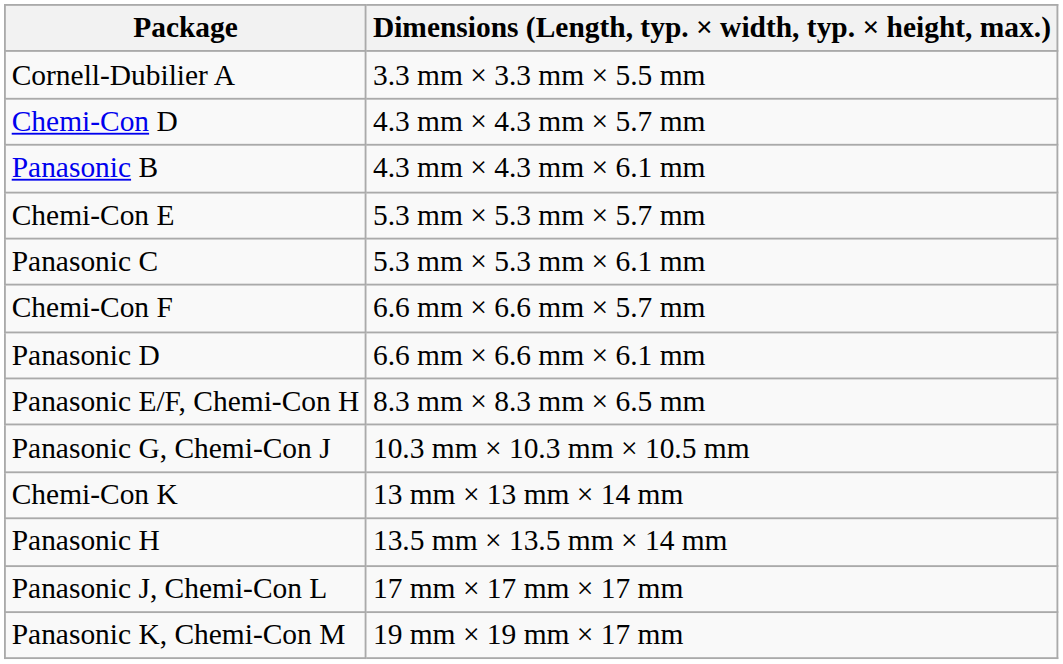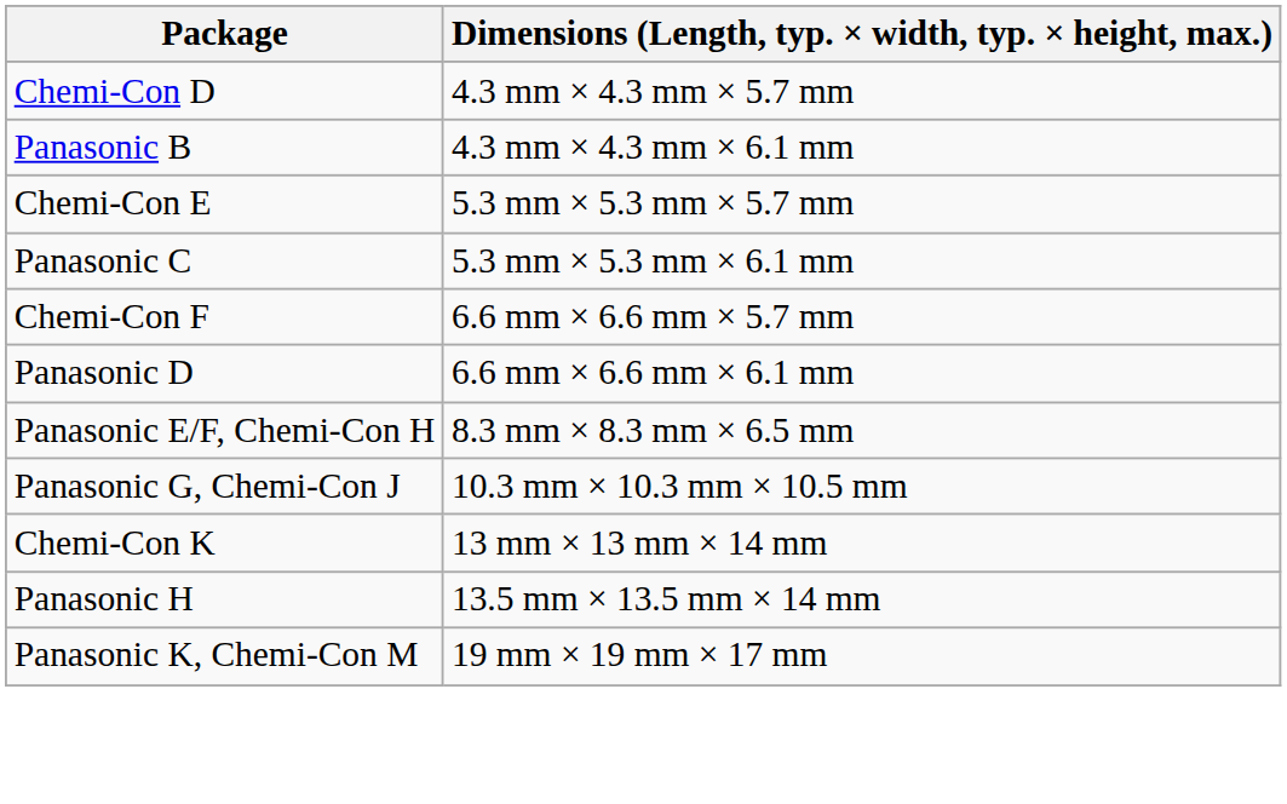 <table class="wikitable">
 <tr>
 <th>Package</th>
 <th>Dimensions (Length, typ. × width, typ. × height, max.)</th>
-</tr>
-<tr>
-<td>Cornell-Dubilier A</td>
-<td>3.3 mm × 3.3 mm × 5.5 mm</td>
 </tr>
 <tr>
 <td><a href='#'>Chemi-Con</a> D</td>
 <td>4.3 mm × 4.3 mm × 5.7 mm</td>
 </tr>
 <tr>
 <td><a href='#'>Panasonic</a> B</td>
 <td>4.3 mm × 4.3 mm × 6.1 mm</td>
 </tr>
 <tr>
 <td>Chemi-Con E</td>
 <td>5.3 mm × 5.3 mm × 5.7 mm</td>
 </tr>
 <tr>
 <td>Panasonic C</td>
 <td>5.3 mm × 5.3 mm × 6.1 mm</td>
 </tr>
 <tr>
 <td>Chemi-Con F</td>
 <td>6.6 mm × 6.6 mm × 5.7 mm</td>
 </tr>
 <tr>
 <td>Panasonic D</td>
 <td>6.6 mm × 6.6 mm × 6.1 mm</td>
 </tr>
 <tr>
 <td>Panasonic E/F, Chemi-Con H</td>
 <td>8.3 mm × 8.3 mm × 6.5 mm</td>
 </tr>
 <tr>
 <td>Panasonic G, Chemi-Con J</td>
 <td>10.3 mm × 10.3 mm × 10.5 mm</td>
 </tr>
 <tr>
 <td>Chemi-Con K</td>
 <td>13 mm × 13 mm × 14 mm</td>
 </tr>
 <tr>
 <td>Panasonic H</td>
 <td>13.5 mm × 13.5 mm × 14 mm</td>
 </tr>
 <tr>
-<td>Panasonic J, Chemi-Con L</td>
-<td>17 mm × 17 mm × 17 mm</td>
-</tr>
-<tr>
 <td>Panasonic K, Chemi-Con M</td>
 <td>19 mm × 19 mm × 17 mm</td>
 </tr>
 </table>
